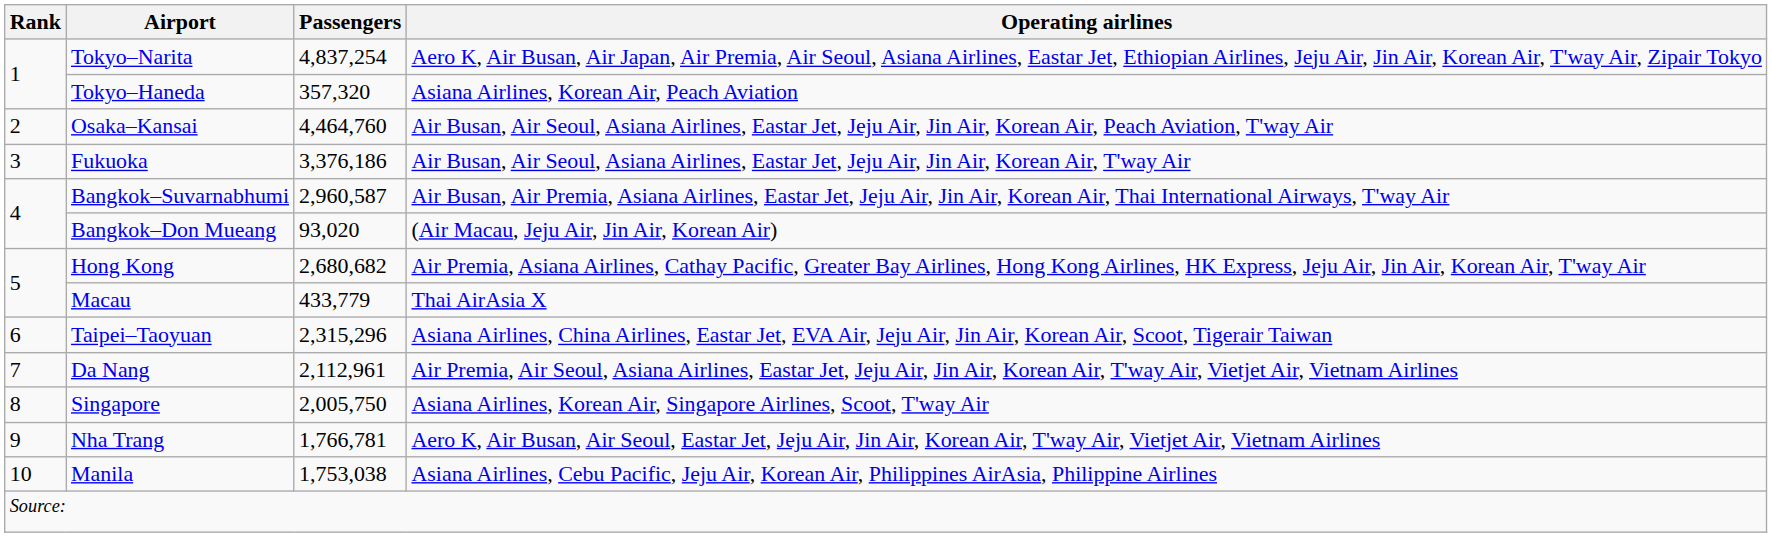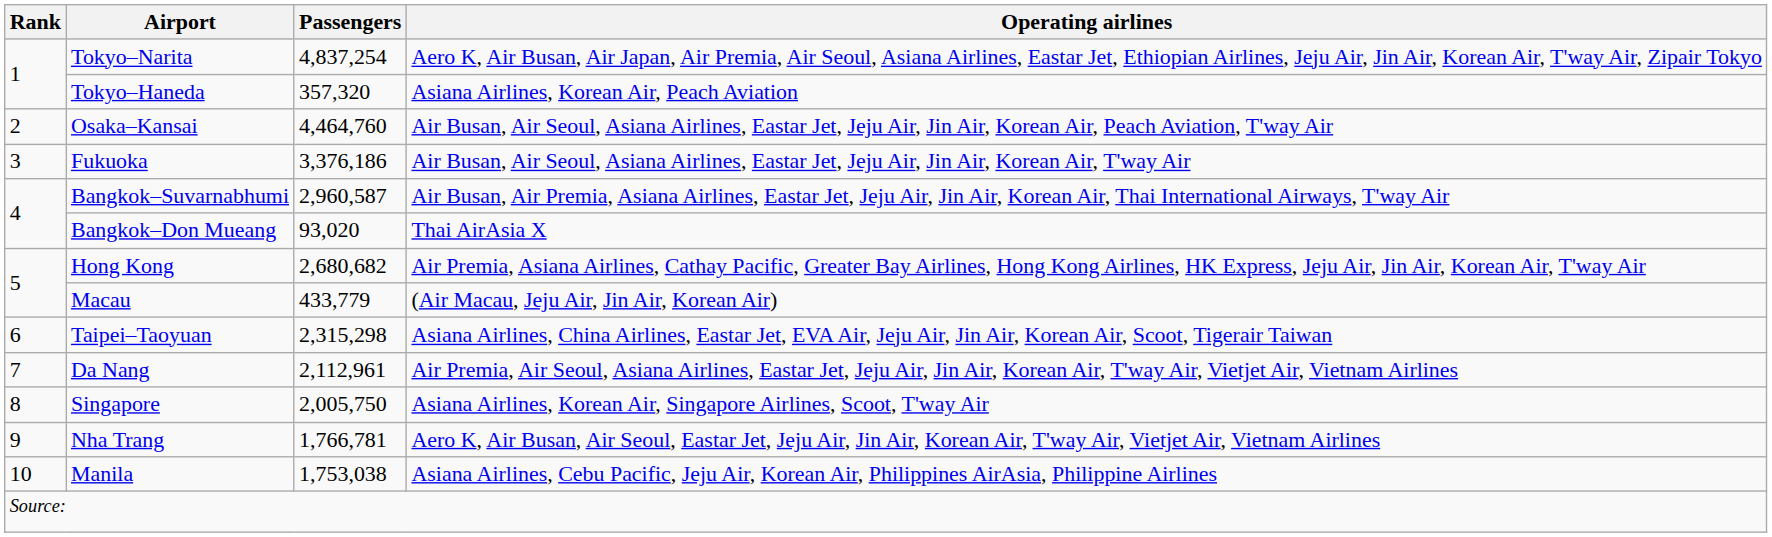 <table class="wikitable sortable">
 <tr>
 <th>Rank</th>
 <th>Airport</th>
 <th>Passengers</th>
 <th>Operating airlines</th>
 </tr>
 <tr>
 <td rowspan="2">1</td>
 <td><a href='#'>Tokyo–Narita</a></td>
 <td>4,837,254</td>
 <td><a href='#'>Aero K</a>, <a href='#'>Air Busan</a>, <a href='#'>Air Japan</a>, <a href='#'>Air Premia</a>, <a href='#'>Air Seoul</a>, <a href='#'>Asiana Airlines</a>, <a href='#'>Eastar Jet</a>, <a href='#'>Ethiopian Airlines</a>, <a href='#'>Jeju Air</a>, <a href='#'>Jin Air</a>, <a href='#'>Korean Air</a>, <a href='#'>T'way Air</a>, <a href='#'>Zipair Tokyo</a></td>
 </tr>
 <tr>
 <td><a href='#'>Tokyo–Haneda</a></td>
 <td>357,320</td>
 <td><a href='#'>Asiana Airlines</a>, <a href='#'>Korean Air</a>, <a href='#'>Peach Aviation</a></td>
 </tr>
 <tr>
 <td>2</td>
 <td><a href='#'>Osaka–Kansai</a></td>
 <td>4,464,760</td>
 <td><a href='#'>Air Busan</a>, <a href='#'>Air Seoul</a>, <a href='#'>Asiana Airlines</a>, <a href='#'>Eastar Jet</a>, <a href='#'>Jeju Air</a>, <a href='#'>Jin Air</a>, <a href='#'>Korean Air</a>, <a href='#'>Peach Aviation</a>, <a href='#'>T'way Air</a></td>
 </tr>
 <tr>
 <td>3</td>
 <td><a href='#'>Fukuoka</a></td>
 <td>3,376,186</td>
 <td><a href='#'>Air Busan</a>, <a href='#'>Air Seoul</a>, <a href='#'>Asiana Airlines</a>, <a href='#'>Eastar Jet</a>, <a href='#'>Jeju Air</a>, <a href='#'>Jin Air</a>, <a href='#'>Korean Air</a>, <a href='#'>T'way Air</a></td>
 </tr>
 <tr>
 <td rowspan="2">4</td>
 <td><a href='#'>Bangkok–Suvarnabhumi</a></td>
 <td>2,960,587</td>
 <td><a href='#'>Air Busan</a>, <a href='#'>Air Premia</a>, <a href='#'>Asiana Airlines</a>, <a href='#'>Eastar Jet</a>, <a href='#'>Jeju Air</a>, <a href='#'>Jin Air</a>, <a href='#'>Korean Air</a>, <a href='#'>Thai International Airways</a>, <a href='#'>T'way Air</a></td>
 </tr>
 <tr>
 <td><a href='#'>Bangkok–Don Mueang</a></td>
 <td>93,020</td>
-<td>(<a href='#'>Air Macau</a>, <a href='#'>Jeju Air</a>, <a href='#'>Jin Air</a>, <a href='#'>Korean Air</a>)</td>
+<td><a href='#'>Thai AirAsia X</a></td>
 </tr>
 <tr>
 <td rowspan="2">5</td>
 <td><a href='#'>Hong Kong</a></td>
 <td>2,680,682</td>
 <td><a href='#'>Air Premia</a>, <a href='#'>Asiana Airlines</a>, <a href='#'>Cathay Pacific</a>, <a href='#'>Greater Bay Airlines</a>, <a href='#'>Hong Kong Airlines</a>, <a href='#'>HK Express</a>, <a href='#'>Jeju Air</a>, <a href='#'>Jin Air</a>, <a href='#'>Korean Air</a>, <a href='#'>T'way Air</a></td>
 </tr>
 <tr>
 <td><a href='#'>Macau</a></td>
 <td>433,779</td>
-<td><a href='#'>Thai AirAsia X</a></td>
+<td>(<a href='#'>Air Macau</a>, <a href='#'>Jeju Air</a>, <a href='#'>Jin Air</a>, <a href='#'>Korean Air</a>)</td>
 </tr>
 <tr>
 <td>6</td>
 <td><a href='#'>Taipei–Taoyuan</a></td>
-<td>2,315,296</td>
+<td>2,315,298</td>
 <td><a href='#'>Asiana Airlines</a>, <a href='#'>China Airlines</a>, <a href='#'>Eastar Jet</a>, <a href='#'>EVA Air</a>, <a href='#'>Jeju Air</a>, <a href='#'>Jin Air</a>, <a href='#'>Korean Air</a>, <a href='#'>Scoot</a>, <a href='#'>Tigerair Taiwan</a></td>
 </tr>
 <tr>
 <td>7</td>
 <td><a href='#'>Da Nang</a></td>
 <td>2,112,961</td>
 <td><a href='#'>Air Premia</a>, <a href='#'>Air Seoul</a>, <a href='#'>Asiana Airlines</a>, <a href='#'>Eastar Jet</a>, <a href='#'>Jeju Air</a>, <a href='#'>Jin Air</a>, <a href='#'>Korean Air</a>, <a href='#'>T'way Air</a>, <a href='#'>Vietjet Air</a>, <a href='#'>Vietnam Airlines</a></td>
 </tr>
 <tr>
 <td>8</td>
 <td><a href='#'>Singapore</a></td>
 <td>2,005,750</td>
 <td><a href='#'>Asiana Airlines</a>, <a href='#'>Korean Air</a>, <a href='#'>Singapore Airlines</a>, <a href='#'>Scoot</a>, <a href='#'>T'way Air</a></td>
 </tr>
 <tr>
 <td>9</td>
 <td><a href='#'>Nha Trang</a></td>
 <td>1,766,781</td>
 <td><a href='#'>Aero K</a>, <a href='#'>Air Busan</a>, <a href='#'>Air Seoul</a>, <a href='#'>Eastar Jet</a>, <a href='#'>Jeju Air</a>, <a href='#'>Jin Air</a>, <a href='#'>Korean Air</a>, <a href='#'>T'way Air</a>, <a href='#'>Vietjet Air</a>, <a href='#'>Vietnam Airlines</a></td>
 </tr>
 <tr>
 <td>10</td>
 <td><a href='#'>Manila</a></td>
 <td>1,753,038</td>
 <td><a href='#'>Asiana Airlines</a>, <a href='#'>Cebu Pacific</a>, <a href='#'>Jeju Air</a>, <a href='#'>Korean Air</a>, <a href='#'>Philippines AirAsia</a>, <a href='#'>Philippine Airlines</a></td>
 </tr>
 <tr>
 <td colspan="4"><sup><em>Source: </em></sup></td>
 </tr>
 </table>
